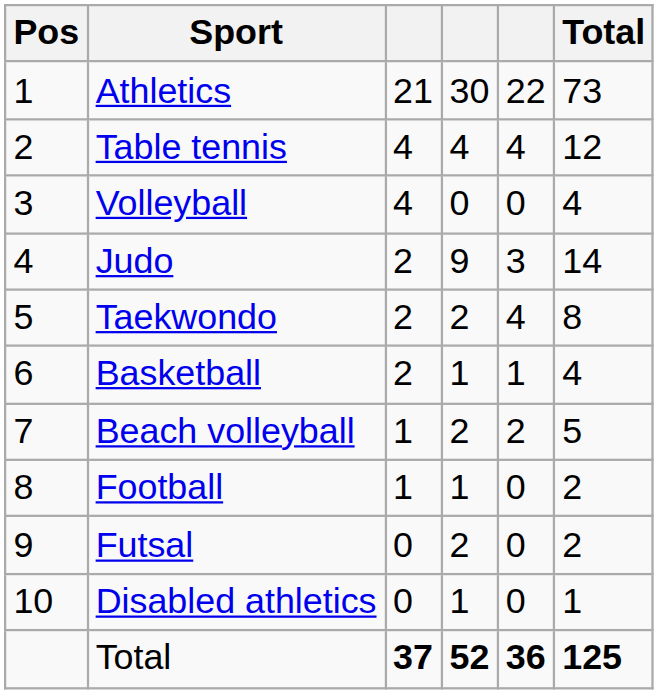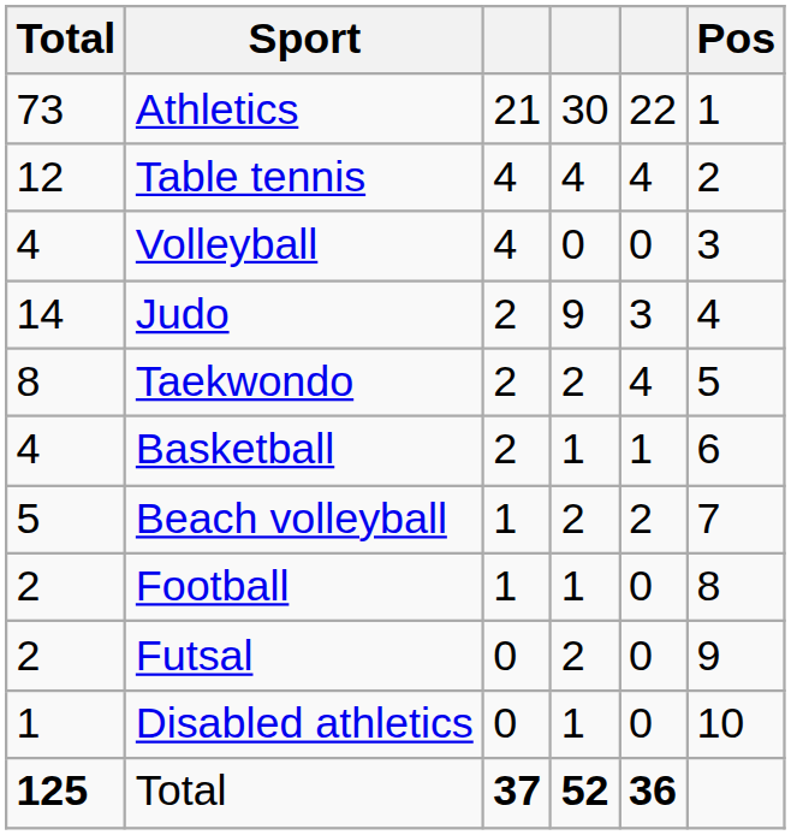 <table class="wikitable">
 <tr>
-<th>Pos</th>
+<th>Total</th>
 <th>Sport</th>
 <th bgcolor="gold"></th>
 <th bgcolor="silver"></th>
 <th bgcolor="CC9966"></th>
-<th>Total</th>
+<th>Pos</th>
 </tr>
 <tr>
-<td>1</td>
+<td>73</td>
 <td><a href='#'>Athletics</a></td>
 <td>21</td>
 <td>30</td>
 <td>22</td>
-<td>73</td>
+<td>1</td>
 </tr>
 <tr>
-<td>2</td>
+<td>12</td>
 <td><a href='#'>Table tennis</a></td>
 <td>4</td>
 <td>4</td>
 <td>4</td>
-<td>12</td>
+<td>2</td>
 </tr>
 <tr>
-<td>3</td>
+<td>4</td>
 <td><a href='#'>Volleyball</a></td>
 <td>4</td>
 <td>0</td>
 <td>0</td>
-<td>4</td>
+<td>3</td>
 </tr>
 <tr>
-<td>4</td>
+<td>14</td>
 <td><a href='#'>Judo</a></td>
 <td>2</td>
 <td>9</td>
 <td>3</td>
-<td>14</td>
+<td>4</td>
 </tr>
 <tr>
-<td>5</td>
+<td>8</td>
 <td><a href='#'>Taekwondo</a></td>
 <td>2</td>
 <td>2</td>
 <td>4</td>
-<td>8</td>
+<td>5</td>
 </tr>
 <tr>
-<td>6</td>
+<td>4</td>
 <td><a href='#'>Basketball</a></td>
 <td>2</td>
 <td>1</td>
 <td>1</td>
-<td>4</td>
+<td>6</td>
 </tr>
 <tr>
-<td>7</td>
+<td>5</td>
 <td><a href='#'>Beach volleyball</a></td>
 <td>1</td>
 <td>2</td>
 <td>2</td>
-<td>5</td>
+<td>7</td>
 </tr>
 <tr>
-<td>8</td>
+<td>2</td>
 <td><a href='#'>Football</a></td>
 <td>1</td>
 <td>1</td>
 <td>0</td>
-<td>2</td>
+<td>8</td>
 </tr>
 <tr>
-<td>9</td>
+<td>2</td>
 <td><a href='#'>Futsal</a></td>
 <td>0</td>
 <td>2</td>
 <td>0</td>
-<td>2</td>
+<td>9</td>
 </tr>
 <tr>
-<td>10</td>
+<td>1</td>
 <td><a href='#'>Disabled athletics</a></td>
 <td>0</td>
 <td>1</td>
 <td>0</td>
-<td>1</td>
+<td>10</td>
 </tr>
 <tr>
-<td></td>
+<td><strong>125</strong></td>
 <td>Total</td>
 <td><strong> 37 </strong></td>
 <td><strong> 52 </strong></td>
 <td><strong> 36 </strong></td>
-<td><strong>125</strong></td>
+<td></td>
 </tr>
 </table>
